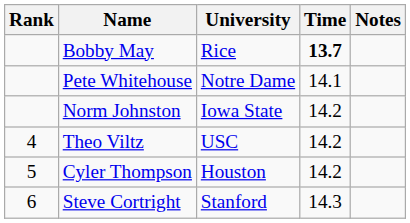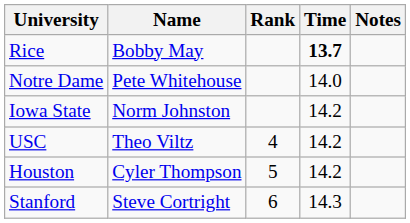 <table class="wikitable sortable" style="text-align:center">
 <tr>
+<th>University</th>
+<th>Name</th>
 <th>Rank</th>
-<th>Name</th>
-<th>University</th>
 <th>Time</th>
 <th>Notes</th>
 </tr>
 <tr>
+<td align="left"><a href='#'>Rice</a></td>
+<td align=left><a href='#'>Bobby May</a></td>
 <td></td>
-<td align=left><a href='#'>Bobby May</a></td>
-<td align="left"><a href='#'>Rice</a></td>
 <td><strong>13.7</strong></td>
 <td></td>
 </tr>
 <tr>
+<td align="left"><a href='#'>Notre Dame</a></td>
+<td align=left><a href='#'>Pete Whitehouse</a></td>
 <td></td>
-<td align=left><a href='#'>Pete Whitehouse</a></td>
-<td align="left"><a href='#'>Notre Dame</a></td>
-<td>14.1</td>
+<td>14.0</td>
 <td></td>
 </tr>
 <tr>
+<td align="left"><a href='#'>Iowa State</a></td>
+<td align=left><a href='#'>Norm Johnston</a></td>
 <td></td>
-<td align=left><a href='#'>Norm Johnston</a></td>
-<td align="left"><a href='#'>Iowa State</a></td>
 <td>14.2</td>
 <td></td>
 </tr>
 <tr>
+<td align=left><a href='#'>USC</a></td>
+<td align=left><a href='#'>Theo Viltz</a></td>
 <td>4</td>
-<td align=left><a href='#'>Theo Viltz</a></td>
-<td align=left><a href='#'>USC</a></td>
 <td>14.2</td>
 <td></td>
 </tr>
 <tr>
+<td align="left"><a href='#'>Houston</a></td>
+<td align=left><a href='#'>Cyler Thompson</a></td>
 <td>5</td>
-<td align=left><a href='#'>Cyler Thompson</a></td>
-<td align="left"><a href='#'>Houston</a></td>
 <td>14.2</td>
 <td></td>
 </tr>
 <tr>
+<td align="left"><a href='#'>Stanford</a></td>
+<td align=left><a href='#'>Steve Cortright</a></td>
 <td>6</td>
-<td align=left><a href='#'>Steve Cortright</a></td>
-<td align="left"><a href='#'>Stanford</a></td>
 <td>14.3</td>
 <td></td>
 </tr>
 </table>
